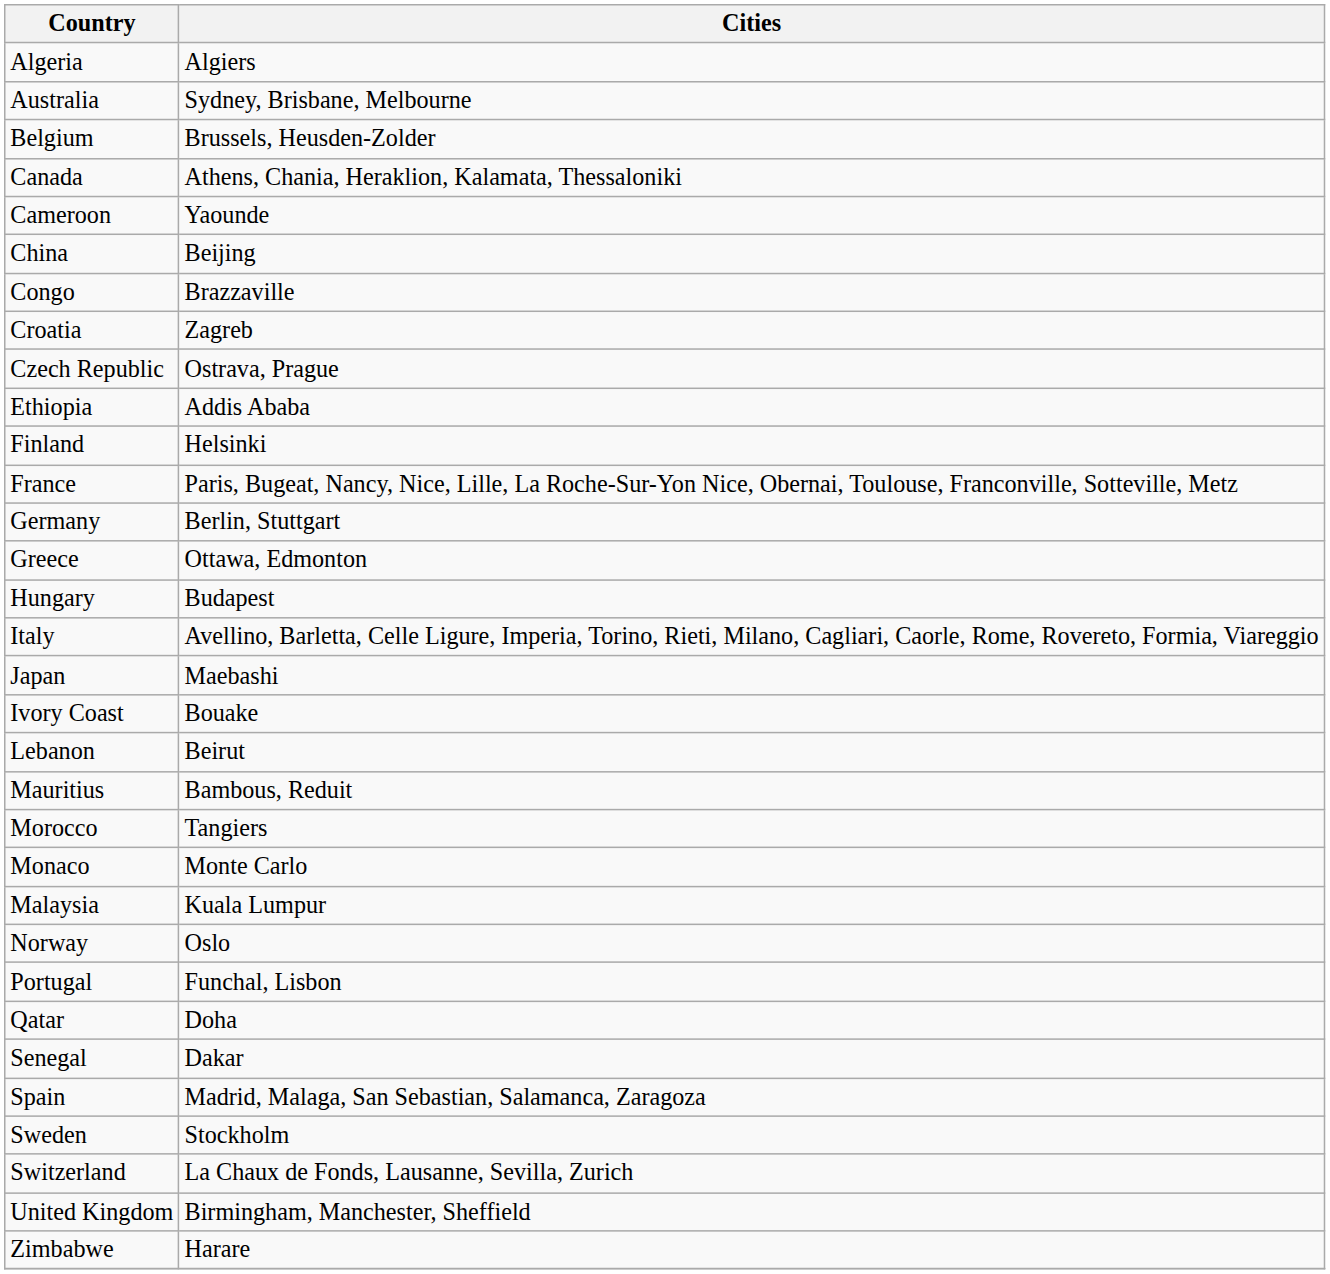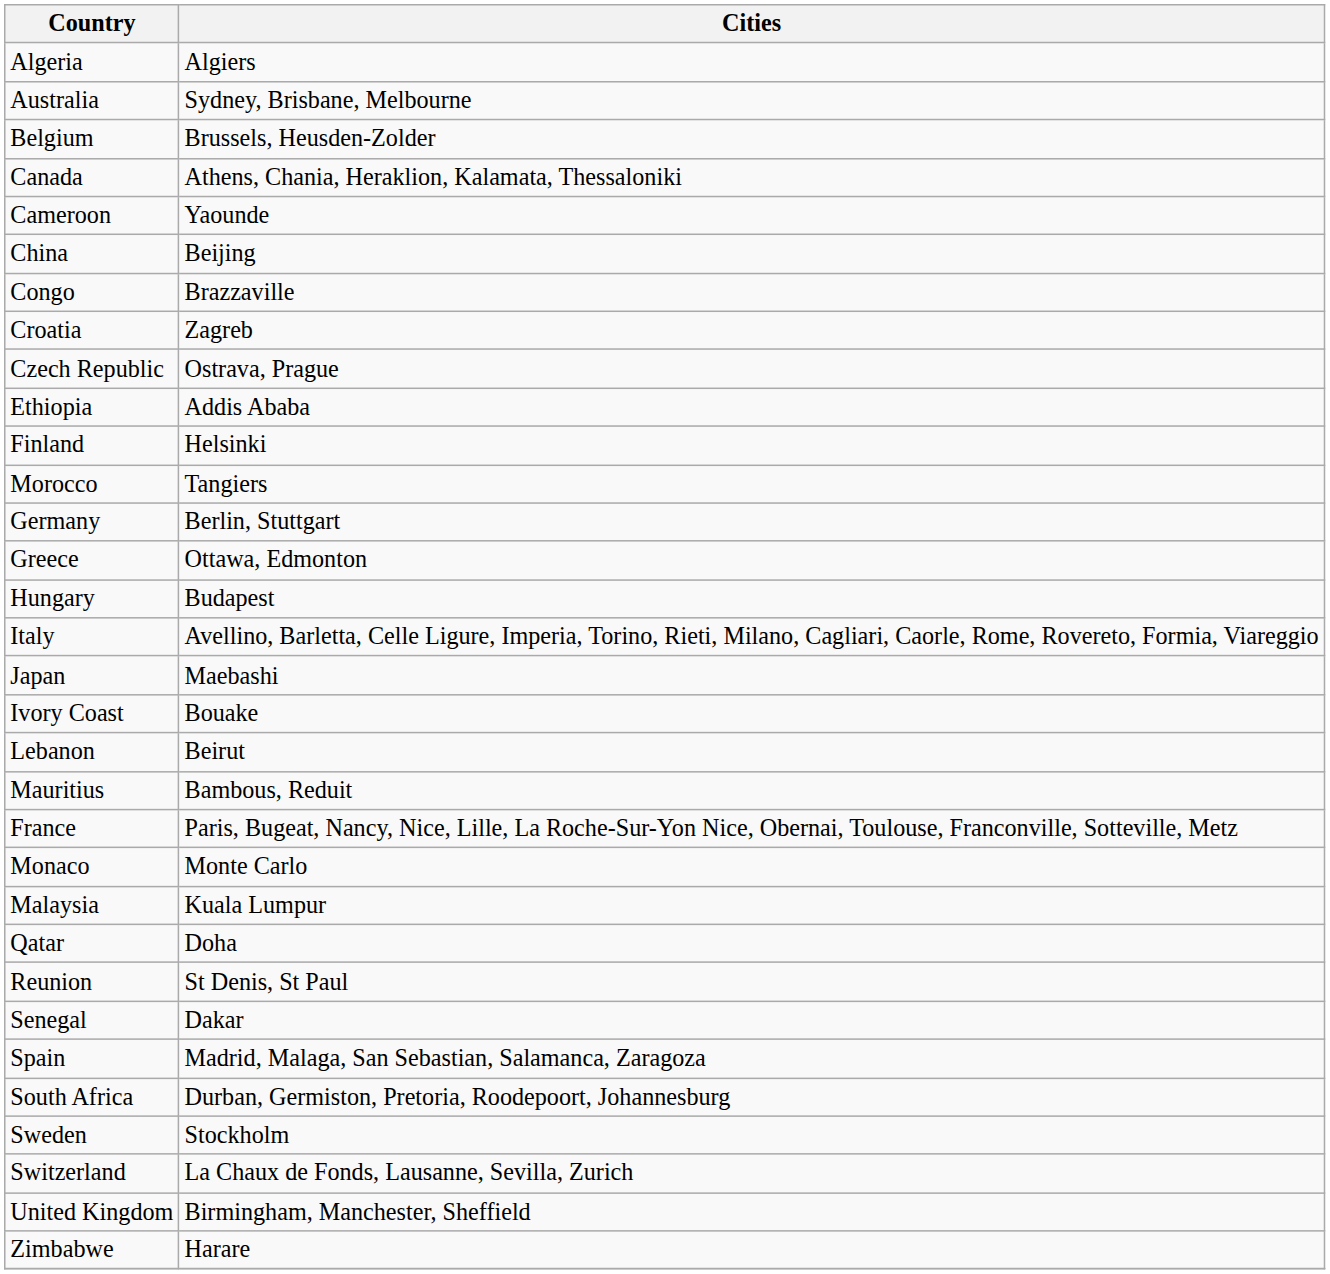 <table class="wikitable">
 <tr>
 <th>Country</th>
 <th>Cities</th>
 </tr>
 <tr>
 <td>Algeria</td>
 <td>Algiers</td>
 </tr>
 <tr>
 <td>Australia</td>
 <td>Sydney, Brisbane, Melbourne</td>
 </tr>
 <tr>
 <td>Belgium</td>
 <td>Brussels, Heusden-Zolder</td>
 </tr>
 <tr>
 <td>Canada</td>
 <td>Athens, Chania, Heraklion, Kalamata, Thessaloniki</td>
 </tr>
 <tr>
 <td>Cameroon</td>
 <td>Yaounde</td>
 </tr>
 <tr>
 <td>China</td>
 <td>Beijing</td>
 </tr>
 <tr>
 <td>Congo</td>
 <td>Brazzaville</td>
 </tr>
 <tr>
 <td>Croatia</td>
 <td>Zagreb</td>
 </tr>
 <tr>
 <td>Czech Republic</td>
 <td>Ostrava, Prague</td>
 </tr>
 <tr>
 <td>Ethiopia</td>
 <td>Addis Ababa</td>
 </tr>
 <tr>
 <td>Finland</td>
 <td>Helsinki</td>
 </tr>
 <tr>
-<td>France</td>
-<td>Paris, Bugeat, Nancy, Nice, Lille, La Roche-Sur-Yon Nice, Obernai, Toulouse, Franconville, Sotteville, Metz</td>
+<td>Morocco</td>
+<td>Tangiers</td>
 </tr>
 <tr>
 <td>Germany</td>
 <td>Berlin, Stuttgart</td>
 </tr>
 <tr>
 <td>Greece</td>
 <td>Ottawa, Edmonton</td>
 </tr>
 <tr>
 <td>Hungary</td>
 <td>Budapest</td>
 </tr>
 <tr>
 <td>Italy</td>
 <td>Avellino, Barletta, Celle Ligure, Imperia, Torino, Rieti, Milano, Cagliari, Caorle, Rome, Rovereto, Formia, Viareggio</td>
 </tr>
 <tr>
 <td>Japan</td>
 <td>Maebashi</td>
 </tr>
 <tr>
 <td>Ivory Coast</td>
 <td>Bouake</td>
 </tr>
 <tr>
 <td>Lebanon</td>
 <td>Beirut</td>
 </tr>
 <tr>
 <td>Mauritius</td>
 <td>Bambous, Reduit</td>
 </tr>
 <tr>
-<td>Morocco</td>
-<td>Tangiers</td>
+<td>France</td>
+<td>Paris, Bugeat, Nancy, Nice, Lille, La Roche-Sur-Yon Nice, Obernai, Toulouse, Franconville, Sotteville, Metz</td>
 </tr>
 <tr>
 <td>Monaco</td>
 <td>Monte Carlo</td>
 </tr>
 <tr>
 <td>Malaysia</td>
 <td>Kuala Lumpur</td>
 </tr>
 <tr>
-<td>Norway</td>
-<td>Oslo</td>
+<td>Qatar</td>
+<td>Doha</td>
 </tr>
 <tr>
-<td>Portugal</td>
-<td>Funchal, Lisbon</td>
-</tr>
-<tr>
-<td>Qatar</td>
-<td>Doha</td>
+<td>Reunion</td>
+<td>St Denis, St Paul</td>
 </tr>
 <tr>
 <td>Senegal</td>
 <td>Dakar</td>
 </tr>
 <tr>
 <td>Spain</td>
 <td>Madrid, Malaga, San Sebastian, Salamanca, Zaragoza</td>
+</tr>
+<tr>
+<td>South Africa</td>
+<td>Durban, Germiston, Pretoria, Roodepoort, Johannesburg</td>
 </tr>
 <tr>
 <td>Sweden</td>
 <td>Stockholm</td>
 </tr>
 <tr>
 <td>Switzerland</td>
 <td>La Chaux de Fonds, Lausanne, Sevilla, Zurich</td>
 </tr>
 <tr>
 <td>United Kingdom</td>
 <td>Birmingham, Manchester, Sheffield</td>
 </tr>
 <tr>
 <td>Zimbabwe</td>
 <td>Harare</td>
 </tr>
 <tr>
 </tr>
 </table>
